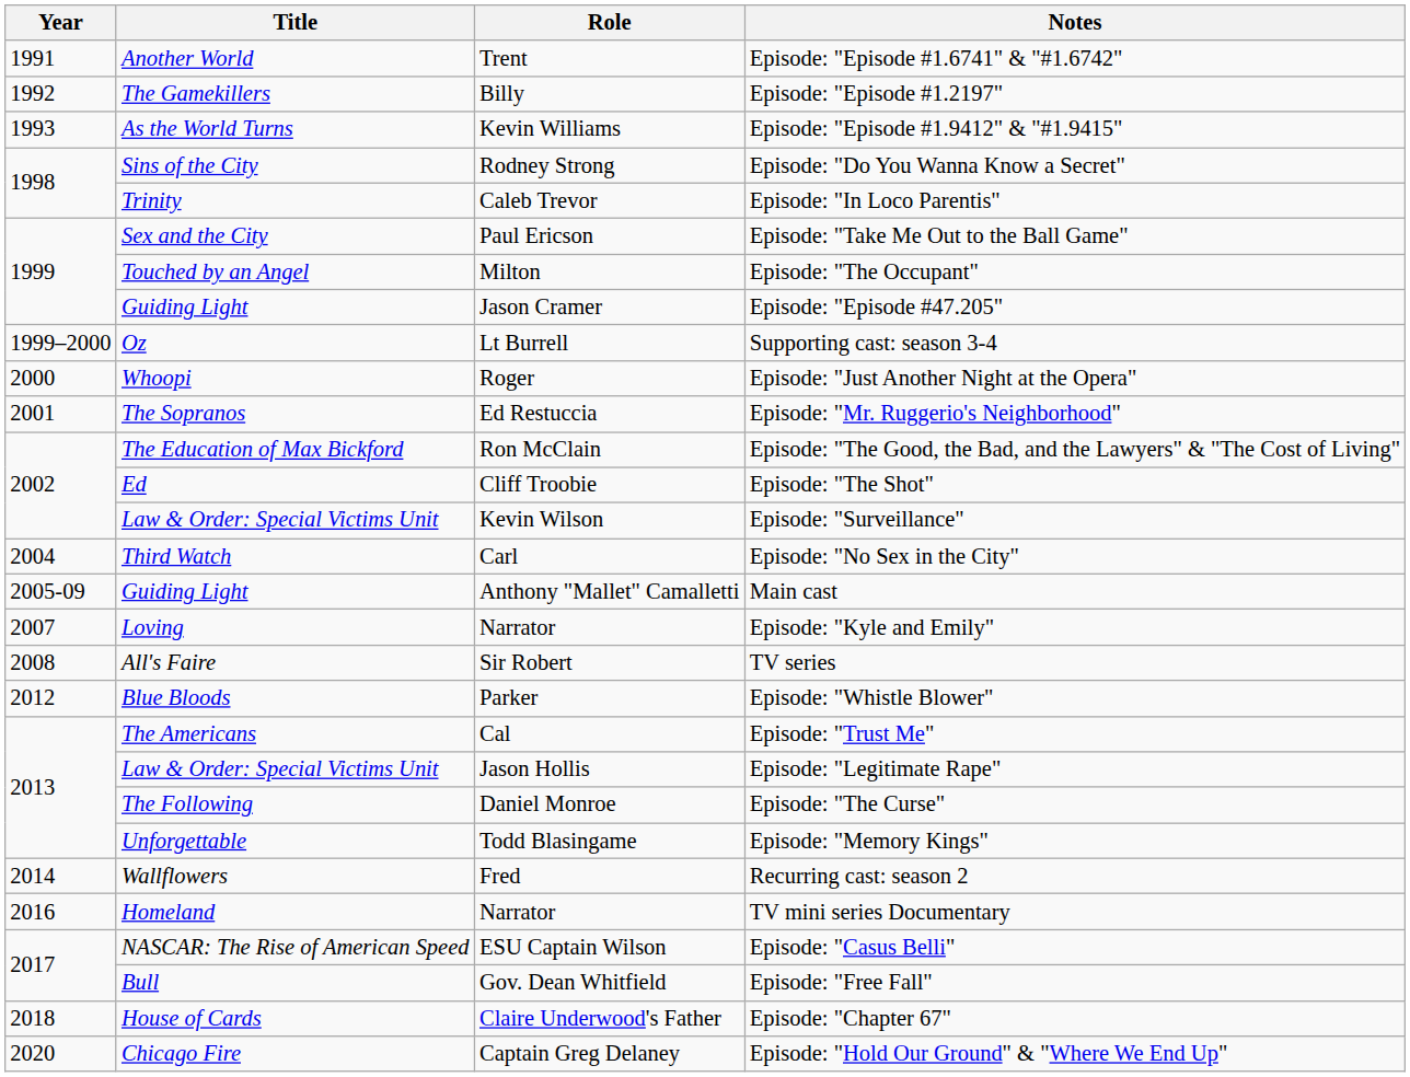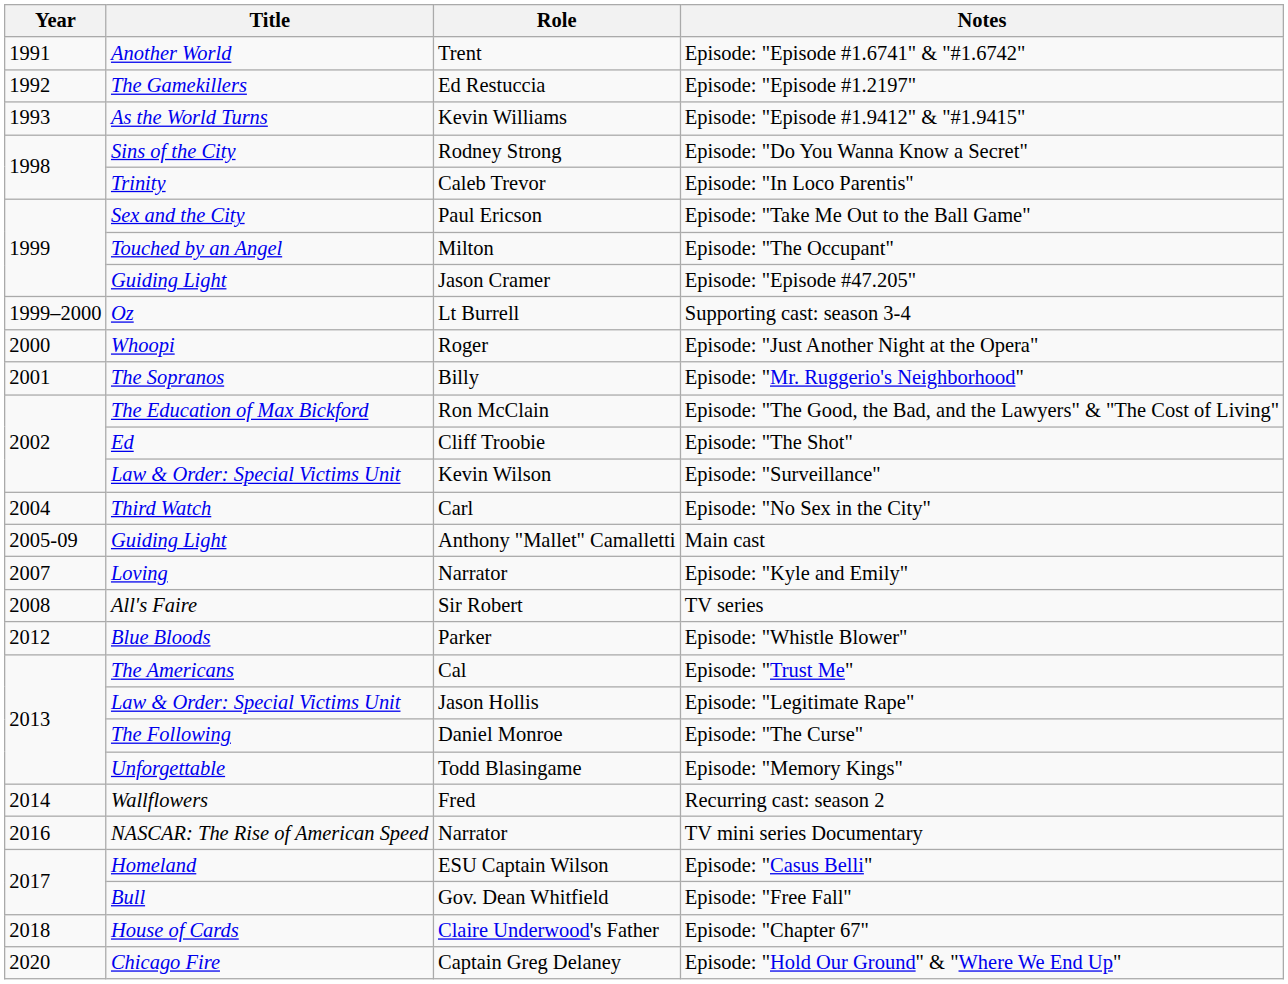 <table class="wikitable sortable">
 <tr>
 <th>Year</th>
 <th>Title</th>
 <th>Role</th>
 <th>Notes</th>
 </tr>
 <tr>
 <td>1991</td>
 <td><em><a href='#'>Another World</a></em></td>
 <td>Trent</td>
 <td>Episode: "Episode #1.6741" & "#1.6742"</td>
 </tr>
 <tr>
 <td>1992</td>
 <td><em><a href='#'>The Gamekillers</a></em></td>
-<td>Billy</td>
+<td>Ed Restuccia</td>
 <td>Episode: "Episode #1.2197"</td>
 </tr>
 <tr>
 <td>1993</td>
 <td><em><a href='#'>As the World Turns</a></em></td>
 <td>Kevin Williams</td>
 <td>Episode: "Episode #1.9412" & "#1.9415"</td>
 </tr>
 <tr>
 <td rowspan="2">1998</td>
 <td><em><a href='#'>Sins of the City</a></em></td>
 <td>Rodney Strong</td>
 <td>Episode: "Do You Wanna Know a Secret"</td>
 </tr>
 <tr>
 <td><em><a href='#'>Trinity</a></em></td>
 <td>Caleb Trevor</td>
 <td>Episode: "In Loco Parentis"</td>
 </tr>
 <tr>
 <td rowspan="3">1999</td>
 <td><em><a href='#'>Sex and the City</a></em></td>
 <td>Paul Ericson</td>
 <td>Episode: "Take Me Out to the Ball Game"</td>
 </tr>
 <tr>
 <td><em><a href='#'>Touched by an Angel</a></em></td>
 <td>Milton</td>
 <td>Episode: "The Occupant"</td>
 </tr>
 <tr>
 <td><em><a href='#'>Guiding Light</a></em></td>
 <td>Jason Cramer</td>
 <td>Episode: "Episode #47.205"</td>
 </tr>
 <tr>
 <td>1999–2000</td>
 <td><em><a href='#'>Oz</a></em></td>
 <td>Lt Burrell</td>
 <td>Supporting cast: season 3-4</td>
 </tr>
 <tr>
 <td>2000</td>
 <td><em><a href='#'>Whoopi</a></em></td>
 <td>Roger</td>
 <td>Episode: "Just Another Night at the Opera"</td>
 </tr>
 <tr>
 <td>2001</td>
 <td><em><a href='#'>The Sopranos</a></em></td>
-<td>Ed Restuccia</td>
+<td>Billy</td>
 <td>Episode: "<a href='#'>Mr. Ruggerio's Neighborhood</a>"</td>
 </tr>
 <tr>
 <td rowspan="3">2002</td>
 <td><em><a href='#'>The Education of Max Bickford</a></em></td>
 <td>Ron McClain</td>
 <td>Episode: "The Good, the Bad, and the Lawyers" & "The Cost of Living"</td>
 </tr>
 <tr>
 <td><em><a href='#'>Ed</a></em></td>
 <td>Cliff Troobie</td>
 <td>Episode: "The Shot"</td>
 </tr>
 <tr>
 <td><em><a href='#'>Law & Order: Special Victims Unit</a></em></td>
 <td>Kevin Wilson</td>
 <td>Episode: "Surveillance"</td>
 </tr>
 <tr>
 <td>2004</td>
 <td><em><a href='#'>Third Watch</a></em></td>
 <td>Carl</td>
 <td>Episode: "No Sex in the City"</td>
 </tr>
 <tr>
 <td>2005-09</td>
 <td><em><a href='#'>Guiding Light</a></em></td>
 <td>Anthony "Mallet" Camalletti</td>
 <td>Main cast</td>
 </tr>
 <tr>
 <td>2007</td>
 <td><em><a href='#'>Loving</a></em></td>
 <td>Narrator</td>
 <td>Episode: "Kyle and Emily"</td>
 </tr>
 <tr>
 <td>2008</td>
 <td><em>All's Faire</em></td>
 <td>Sir Robert</td>
 <td>TV series</td>
 </tr>
 <tr>
 <td>2012</td>
 <td><em><a href='#'>Blue Bloods</a></em></td>
 <td>Parker</td>
 <td>Episode: "Whistle Blower"</td>
 </tr>
 <tr>
 <td rowspan="4">2013</td>
 <td><em><a href='#'>The Americans</a></em></td>
 <td>Cal</td>
 <td>Episode: "<a href='#'>Trust Me</a>"</td>
 </tr>
 <tr>
 <td><em><a href='#'>Law & Order: Special Victims Unit</a></em></td>
 <td>Jason Hollis</td>
 <td>Episode: "Legitimate Rape"</td>
 </tr>
 <tr>
 <td><em><a href='#'>The Following</a></em></td>
 <td>Daniel Monroe</td>
 <td>Episode: "The Curse"</td>
 </tr>
 <tr>
 <td><em><a href='#'>Unforgettable</a></em></td>
 <td>Todd Blasingame</td>
 <td>Episode: "Memory Kings"</td>
 </tr>
 <tr>
 <td>2014</td>
 <td><em>Wallflowers</em></td>
 <td>Fred</td>
 <td>Recurring cast: season 2</td>
 </tr>
 <tr>
 <td>2016</td>
-<td><em><a href='#'>Homeland</a></em></td>
+<td><em>NASCAR: The Rise of American Speed</em></td>
 <td>Narrator</td>
 <td>TV mini series Documentary</td>
 </tr>
 <tr>
 <td rowspan="2">2017</td>
-<td><em>NASCAR: The Rise of American Speed</em></td>
+<td><em><a href='#'>Homeland</a></em></td>
 <td>ESU Captain Wilson</td>
 <td>Episode: "<a href='#'>Casus Belli</a>"</td>
 </tr>
 <tr>
 <td><em><a href='#'>Bull</a></em></td>
 <td>Gov. Dean Whitfield</td>
 <td>Episode: "Free Fall"</td>
 </tr>
 <tr>
 <td>2018</td>
 <td><em><a href='#'>House of Cards</a></em></td>
 <td><a href='#'>Claire Underwood</a>'s Father</td>
 <td>Episode: "Chapter 67"</td>
 </tr>
 <tr>
 <td>2020</td>
 <td><em><a href='#'>Chicago Fire</a></em></td>
 <td>Captain Greg Delaney</td>
 <td>Episode: "<a href='#'>Hold Our Ground</a>" & "<a href='#'>Where We End Up</a>"</td>
 </tr>
 </table>
